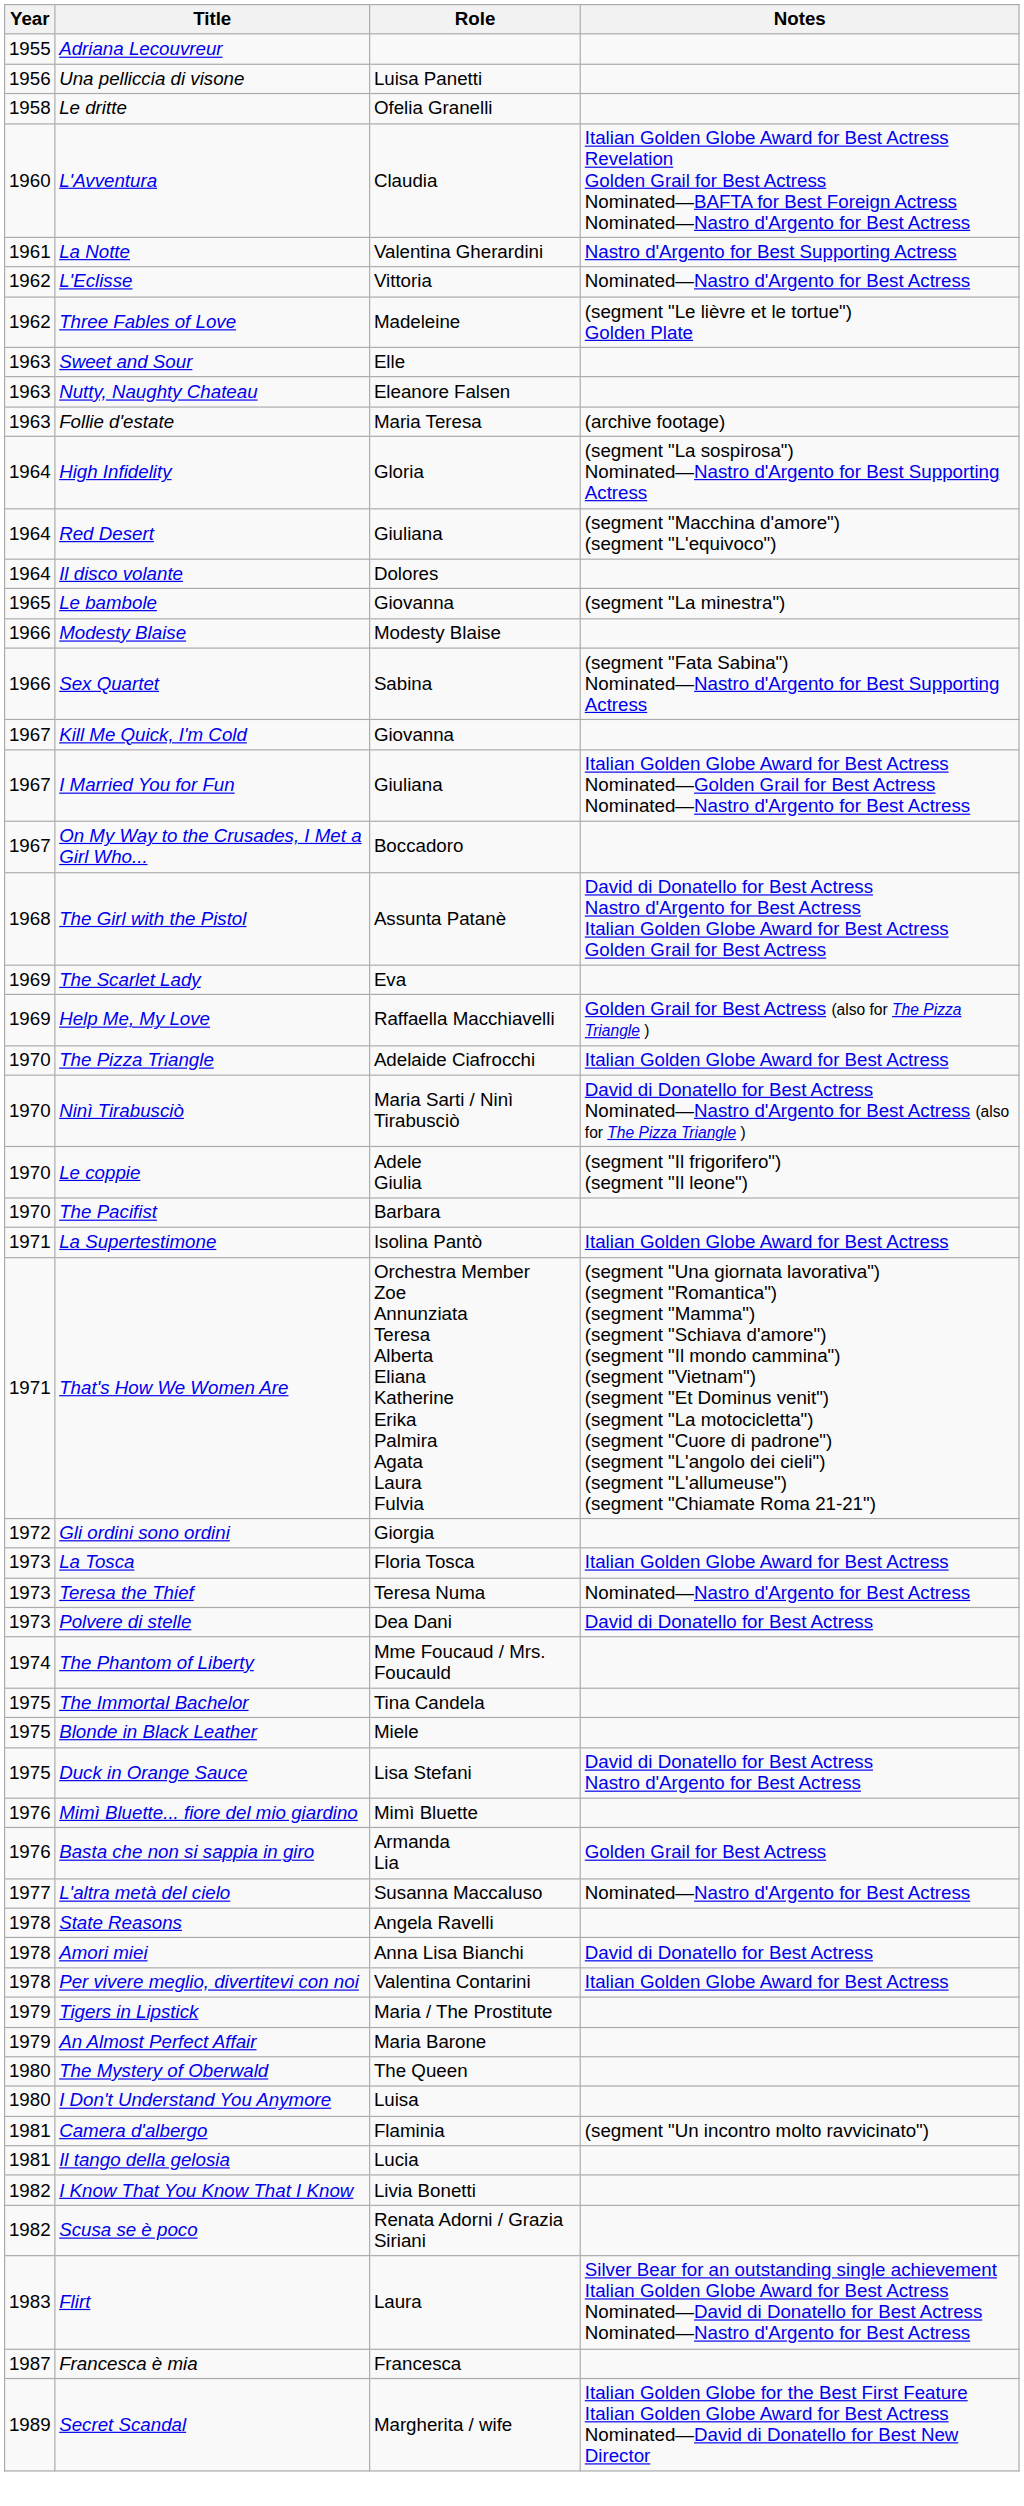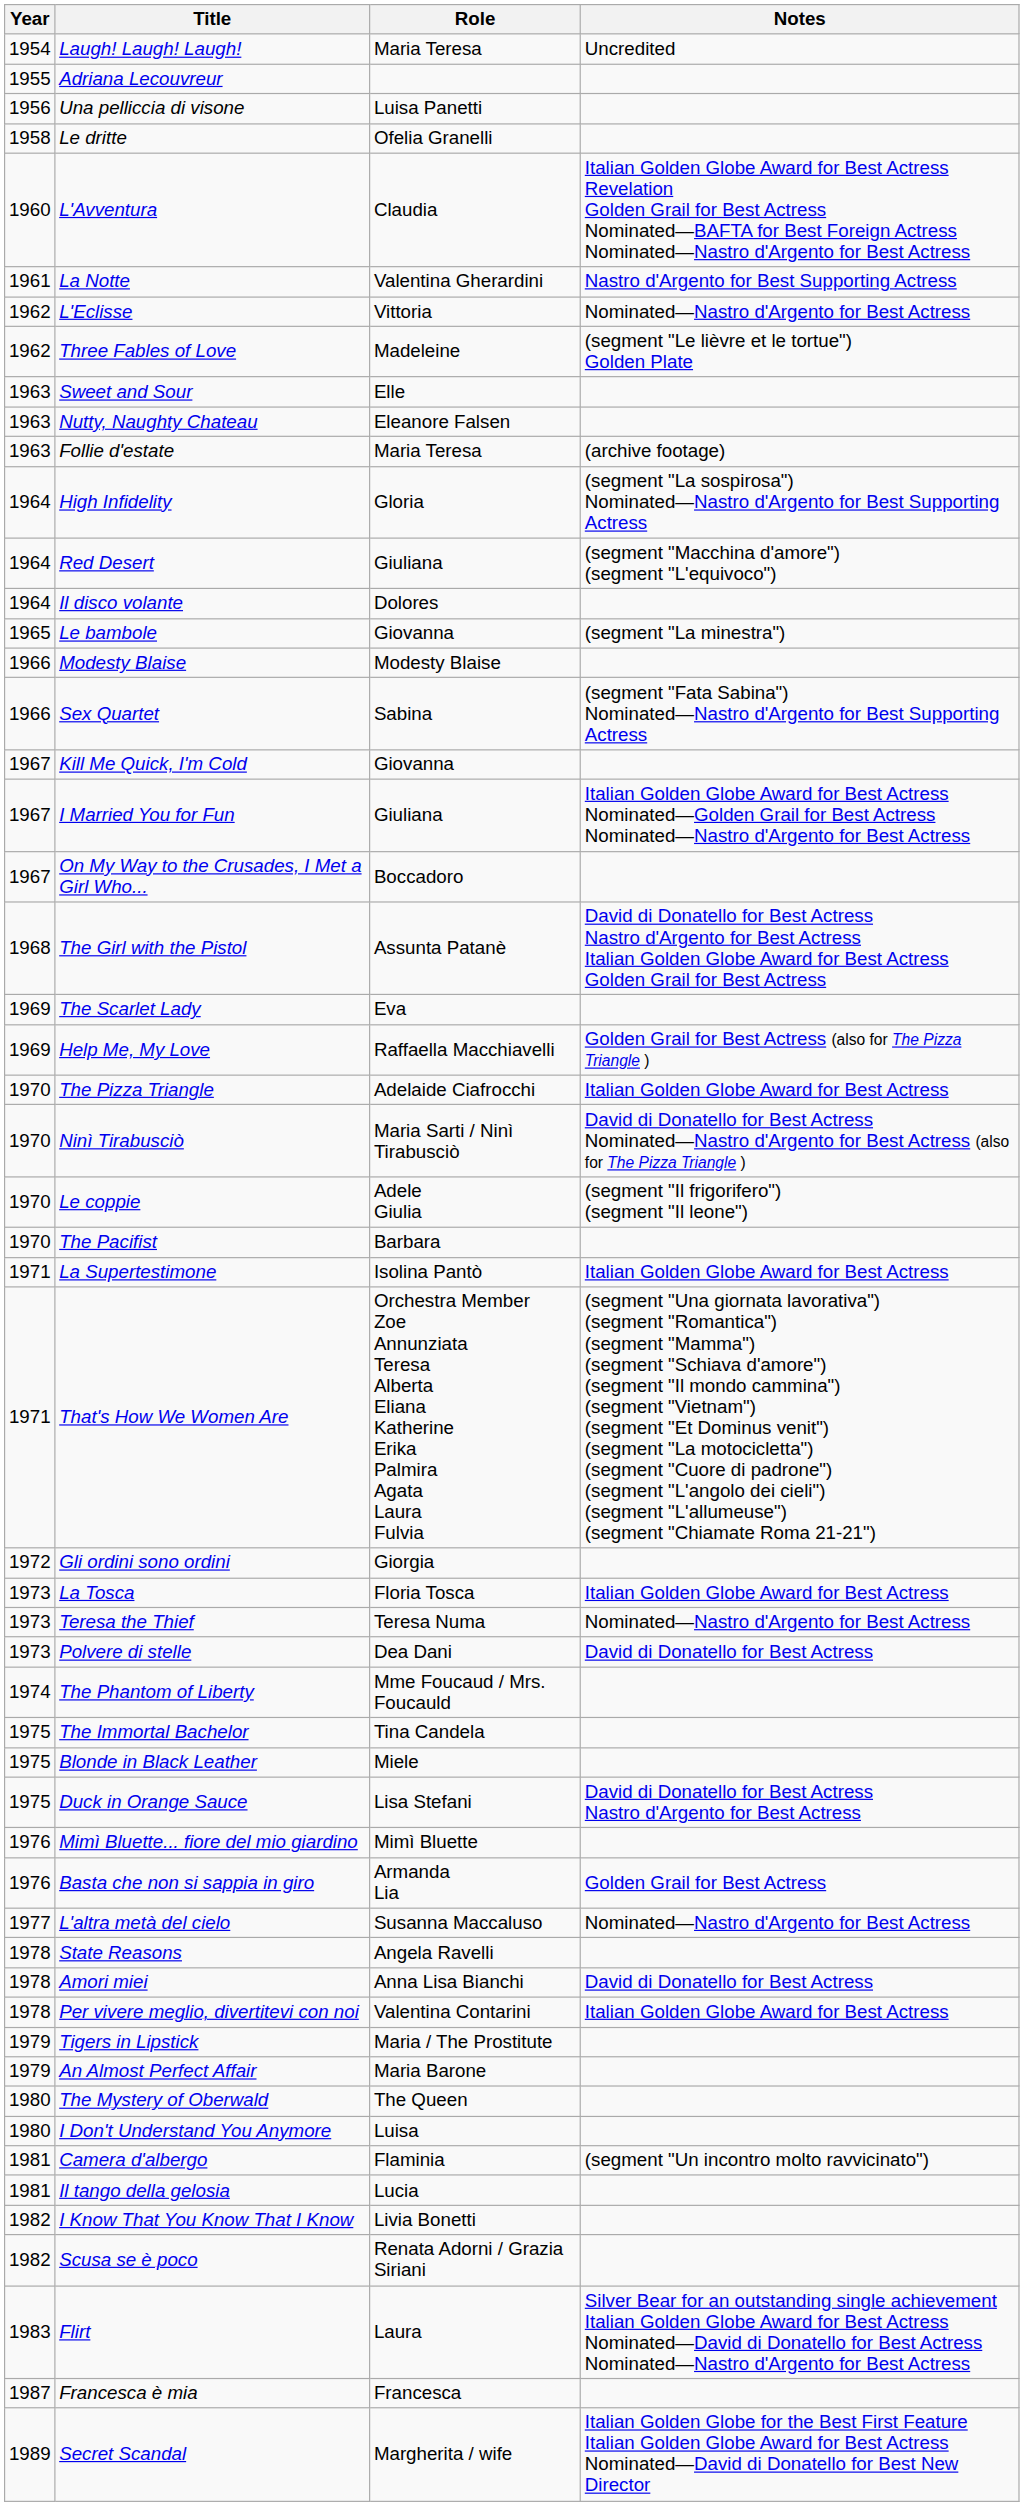 <table class="wikitable sortable">
 <tr>
 <th>Year</th>
 <th>Title</th>
 <th>Role</th>
 <th class="unsortable">Notes</th>
+</tr>
+<tr>
+<td>1954</td>
+<td><em><a href='#'>Laugh! Laugh! Laugh!</a></em></td>
+<td>Maria Teresa</td>
+<td>Uncredited</td>
 </tr>
 <tr>
 <td>1955</td>
 <td><em><a href='#'>Adriana Lecouvreur</a></em></td>
 <td></td>
 </tr>
 <tr>
 <td>1956</td>
 <td><em>Una pelliccia di visone</em></td>
 <td>Luisa Panetti</td>
 <td></td>
 </tr>
 <tr>
 <td>1958</td>
 <td><em>Le dritte</em></td>
 <td>Ofelia Granelli</td>
 <td></td>
 </tr>
 <tr>
 <td>1960</td>
 <td><em><a href='#'>L'Avventura</a></em></td>
 <td>Claudia</td>
 <td><a href='#'>Italian Golden Globe Award for Best Actress Revelation</a><br><a href='#'>Golden Grail for Best Actress</a><br>Nominated—<a href='#'>BAFTA for Best Foreign Actress</a><br>Nominated—<a href='#'>Nastro d'Argento for Best Actress</a></td>
 </tr>
 <tr>
 <td>1961</td>
 <td><em><a href='#'>La Notte</a></em></td>
 <td>Valentina Gherardini</td>
 <td><a href='#'>Nastro d'Argento for Best Supporting Actress</a></td>
 </tr>
 <tr>
 <td>1962</td>
 <td><em><a href='#'>L'Eclisse</a></em></td>
 <td>Vittoria</td>
 <td>Nominated—<a href='#'>Nastro d'Argento for Best Actress</a></td>
 </tr>
 <tr>
 <td>1962</td>
 <td><em><a href='#'>Three Fables of Love</a></em></td>
 <td>Madeleine</td>
 <td>(segment "Le lièvre et le tortue")<br><a href='#'>Golden Plate</a></td>
 </tr>
 <tr>
 <td>1963</td>
 <td><em><a href='#'>Sweet and Sour</a></em></td>
 <td>Elle</td>
 <td></td>
 </tr>
 <tr>
 <td>1963</td>
 <td><em><a href='#'>Nutty, Naughty Chateau</a></em></td>
 <td>Eleanore Falsen</td>
 <td></td>
 </tr>
 <tr>
 <td>1963</td>
 <td><em>Follie d'estate</em></td>
 <td>Maria Teresa</td>
 <td>(archive footage)</td>
 </tr>
 <tr>
 <td>1964</td>
 <td><em><a href='#'>High Infidelity</a></em></td>
 <td>Gloria</td>
 <td>(segment "La sospirosa")<br>Nominated—<a href='#'>Nastro d'Argento for Best Supporting Actress</a></td>
 </tr>
 <tr>
 <td>1964</td>
 <td><em><a href='#'>Red Desert</a></em></td>
 <td>Giuliana</td>
 <td>(segment "Macchina d'amore")<br>(segment "L'equivoco")</td>
 </tr>
 <tr>
 <td>1964</td>
 <td><em><a href='#'>Il disco volante</a></em></td>
 <td>Dolores</td>
 <td></td>
 </tr>
 <tr>
 <td>1965</td>
 <td><em><a href='#'>Le bambole</a></em></td>
 <td>Giovanna</td>
 <td>(segment "La minestra")</td>
 </tr>
 <tr>
 <td>1966</td>
 <td><em><a href='#'>Modesty Blaise</a></em></td>
 <td>Modesty Blaise</td>
 <td></td>
 </tr>
 <tr>
 <td>1966</td>
 <td><em><a href='#'>Sex Quartet</a></em></td>
 <td>Sabina</td>
 <td>(segment "Fata Sabina")<br>Nominated—<a href='#'>Nastro d'Argento for Best Supporting Actress</a></td>
 </tr>
 <tr>
 <td>1967</td>
 <td><em><a href='#'>Kill Me Quick, I'm Cold</a></em></td>
 <td>Giovanna</td>
 <td></td>
 </tr>
 <tr>
 <td>1967</td>
 <td><em><a href='#'>I Married You for Fun</a></em></td>
 <td>Giuliana</td>
 <td><a href='#'>Italian Golden Globe Award for Best Actress</a><br>Nominated—<a href='#'>Golden Grail for Best Actress</a><br>Nominated—<a href='#'>Nastro d'Argento for Best Actress</a></td>
 </tr>
 <tr>
 <td>1967</td>
 <td><em><a href='#'>On My Way to the Crusades, I Met a Girl Who...</a></em></td>
 <td>Boccadoro</td>
 <td></td>
 </tr>
 <tr>
 <td>1968</td>
 <td><em><a href='#'>The Girl with the Pistol</a></em></td>
 <td>Assunta Patanè</td>
 <td><a href='#'>David di Donatello for Best Actress</a><br><a href='#'>Nastro d'Argento for Best Actress</a><br><a href='#'>Italian Golden Globe Award for Best Actress</a><br><a href='#'>Golden Grail for Best Actress</a></td>
 </tr>
 <tr>
 <td>1969</td>
 <td><em><a href='#'>The Scarlet Lady</a></em></td>
 <td>Eva</td>
 <td></td>
 </tr>
 <tr>
 <td>1969</td>
 <td><em><a href='#'>Help Me, My Love</a></em></td>
 <td>Raffaella Macchiavelli</td>
 <td><a href='#'>Golden Grail for Best Actress</a> <small>(also for <em><a href='#'>The Pizza Triangle</a></em> )</small></td>
 </tr>
 <tr>
 <td>1970</td>
 <td><em><a href='#'>The Pizza Triangle</a></em></td>
 <td>Adelaide Ciafrocchi</td>
 <td><a href='#'>Italian Golden Globe Award for Best Actress</a></td>
 </tr>
 <tr>
 <td>1970</td>
 <td><em><a href='#'>Ninì Tirabusciò</a></em></td>
 <td>Maria Sarti / Ninì Tirabusciò</td>
 <td><a href='#'>David di Donatello for Best Actress</a><br>Nominated—<a href='#'>Nastro d'Argento for Best Actress</a> <small>(also for <em><a href='#'>The Pizza Triangle</a></em> )</small></td>
 </tr>
 <tr>
 <td>1970</td>
 <td><em><a href='#'>Le coppie</a></em></td>
 <td>Adele<br>Giulia</td>
 <td>(segment "Il frigorifero")<br>(segment "Il leone")</td>
 </tr>
 <tr>
 <td>1970</td>
 <td><em><a href='#'>The Pacifist</a></em></td>
 <td>Barbara</td>
 <td></td>
 </tr>
 <tr>
 <td>1971</td>
 <td><em><a href='#'>La Supertestimone</a></em></td>
 <td>Isolina Pantò</td>
 <td><a href='#'>Italian Golden Globe Award for Best Actress</a></td>
 </tr>
 <tr>
 <td>1971</td>
 <td><em><a href='#'>That's How We Women Are</a></em></td>
 <td>Orchestra Member<br>Zoe<br>Annunziata<br>Teresa<br>Alberta<br>Eliana<br>Katherine<br>Erika<br>Palmira<br>Agata<br>Laura<br>Fulvia</td>
 <td>(segment "Una giornata lavorativa")<br>(segment "Romantica")<br>(segment "Mamma")<br>(segment "Schiava d'amore")<br>(segment "Il mondo cammina")<br>(segment "Vietnam")<br>(segment "Et Dominus venit")<br>(segment "La motocicletta")<br>(segment "Cuore di padrone")<br>(segment "L'angolo dei cieli")<br>(segment "L'allumeuse")<br>(segment "Chiamate Roma 21-21")</td>
 </tr>
 <tr>
 <td>1972</td>
 <td><em><a href='#'>Gli ordini sono ordini</a></em></td>
 <td>Giorgia</td>
 <td></td>
 </tr>
 <tr>
 <td>1973</td>
 <td><em><a href='#'>La Tosca</a></em></td>
 <td>Floria Tosca</td>
 <td><a href='#'>Italian Golden Globe Award for Best Actress</a></td>
 </tr>
 <tr>
 <td>1973</td>
 <td><em><a href='#'>Teresa the Thief</a></em></td>
 <td>Teresa Numa</td>
 <td>Nominated—<a href='#'>Nastro d'Argento for Best Actress</a></td>
 </tr>
 <tr>
 <td>1973</td>
 <td><em><a href='#'>Polvere di stelle</a></em></td>
 <td>Dea Dani</td>
 <td><a href='#'>David di Donatello for Best Actress</a></td>
 </tr>
 <tr>
 <td>1974</td>
 <td><em><a href='#'>The Phantom of Liberty</a></em></td>
 <td>Mme Foucaud / Mrs. Foucauld</td>
 <td></td>
 </tr>
 <tr>
 <td>1975</td>
 <td><em><a href='#'>The Immortal Bachelor</a></em></td>
 <td>Tina Candela</td>
 <td></td>
 </tr>
 <tr>
 <td>1975</td>
 <td><em><a href='#'>Blonde in Black Leather</a></em></td>
 <td>Miele</td>
 <td></td>
 </tr>
 <tr>
 <td>1975</td>
 <td><em><a href='#'>Duck in Orange Sauce</a></em></td>
 <td>Lisa Stefani</td>
 <td><a href='#'>David di Donatello for Best Actress</a><br><a href='#'>Nastro d'Argento for Best Actress</a></td>
 </tr>
 <tr>
 <td>1976</td>
 <td><em><a href='#'>Mimì Bluette... fiore del mio giardino</a></em></td>
 <td>Mimì Bluette</td>
 <td></td>
 </tr>
 <tr>
 <td>1976</td>
 <td><em><a href='#'>Basta che non si sappia in giro</a></em></td>
 <td>Armanda<br>Lia</td>
 <td><a href='#'>Golden Grail for Best Actress</a></td>
 </tr>
 <tr>
 <td>1977</td>
 <td><em><a href='#'>L'altra metà del cielo</a></em></td>
 <td>Susanna Maccaluso</td>
 <td>Nominated—<a href='#'>Nastro d'Argento for Best Actress</a></td>
 </tr>
 <tr>
 <td>1978</td>
 <td><em><a href='#'>State Reasons</a></em></td>
 <td>Angela Ravelli</td>
 <td></td>
 </tr>
 <tr>
 <td>1978</td>
 <td><em><a href='#'>Amori miei</a></em></td>
 <td>Anna Lisa Bianchi</td>
 <td><a href='#'>David di Donatello for Best Actress</a></td>
 </tr>
 <tr>
 <td>1978</td>
 <td><em><a href='#'>Per vivere meglio, divertitevi con noi</a></em></td>
 <td>Valentina Contarini</td>
 <td><a href='#'>Italian Golden Globe Award for Best Actress</a></td>
 </tr>
 <tr>
 <td>1979</td>
 <td><em><a href='#'>Tigers in Lipstick</a></em></td>
 <td>Maria / The Prostitute</td>
 <td></td>
 </tr>
 <tr>
 <td>1979</td>
 <td><em><a href='#'>An Almost Perfect Affair</a></em></td>
 <td>Maria Barone</td>
 <td></td>
 </tr>
 <tr>
 <td>1980</td>
 <td><em><a href='#'>The Mystery of Oberwald</a></em></td>
 <td>The Queen</td>
 <td></td>
 </tr>
 <tr>
 <td>1980</td>
 <td><em><a href='#'>I Don't Understand You Anymore</a></em></td>
 <td>Luisa</td>
 <td></td>
 </tr>
 <tr>
 <td>1981</td>
 <td><em><a href='#'>Camera d'albergo</a></em></td>
 <td>Flaminia</td>
 <td>(segment "Un incontro molto ravvicinato")</td>
 </tr>
 <tr>
 <td>1981</td>
 <td><em><a href='#'>Il tango della gelosia</a></em></td>
 <td>Lucia</td>
 <td></td>
 </tr>
 <tr>
 <td>1982</td>
 <td><em><a href='#'>I Know That You Know That I Know</a></em></td>
 <td>Livia Bonetti</td>
 <td></td>
 </tr>
 <tr>
 <td>1982</td>
 <td><em><a href='#'>Scusa se è poco</a></em></td>
 <td>Renata Adorni / Grazia Siriani</td>
 <td></td>
 </tr>
 <tr>
 <td>1983</td>
 <td><em><a href='#'>Flirt</a></em></td>
 <td>Laura</td>
 <td><a href='#'>Silver Bear for an outstanding single achievement</a><br><a href='#'>Italian Golden Globe Award for Best Actress</a><br>Nominated—<a href='#'>David di Donatello for Best Actress</a><br>Nominated—<a href='#'>Nastro d'Argento for Best Actress</a></td>
 </tr>
 <tr>
 <td>1987</td>
 <td><em>Francesca è mia</em></td>
 <td>Francesca</td>
 <td></td>
 </tr>
 <tr>
 <td>1989</td>
 <td><em><a href='#'>Secret Scandal</a></em></td>
 <td>Margherita / wife</td>
 <td><a href='#'>Italian Golden Globe for the Best First Feature</a><br><a href='#'>Italian Golden Globe Award for Best Actress</a><br>Nominated—<a href='#'>David di Donatello for Best New Director</a></td>
 </tr>
 </table>
